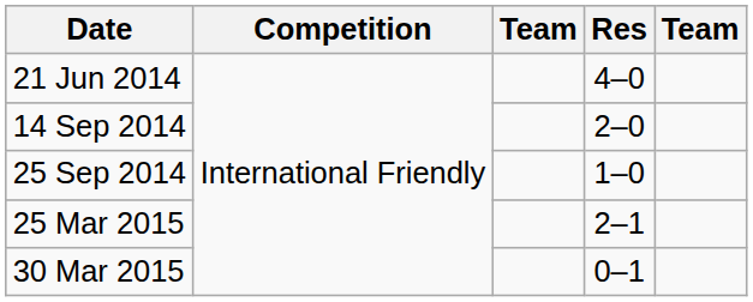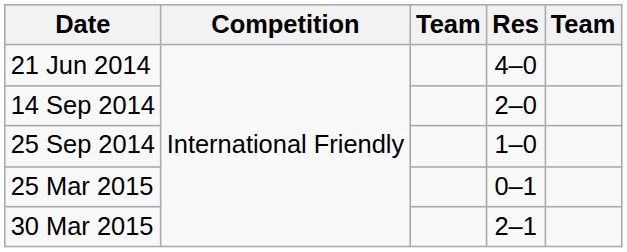 <table class="wikitable">
 <tr>
 <th>Date</th>
 <th>Competition</th>
 <th>Team</th>
 <th>Res</th>
 <th>Team</th>
 </tr>
 <tr>
 <td>21 Jun 2014</td>
 <td rowspan=5>International Friendly</td>
 <td><strong></strong></td>
 <td align=center>4–0</td>
 <td></td>
 </tr>
 <tr>
 <td>14 Sep 2014</td>
 <td><strong></strong></td>
 <td align=center>2–0</td>
 <td></td>
 </tr>
 <tr>
 <td>25 Sep 2014</td>
 <td><strong></strong></td>
 <td align=center>1–0</td>
 <td></td>
 </tr>
 <tr>
 <td>25 Mar 2015</td>
 <td></td>
-<td align=center>2–1</td>
+<td align=center>0–1</td>
 <td><strong></strong></td>
 </tr>
 <tr>
 <td>30 Mar 2015</td>
 <td><strong></strong></td>
-<td align=center>0–1</td>
+<td align=center>2–1</td>
 <td></td>
 </tr>
 </table>
